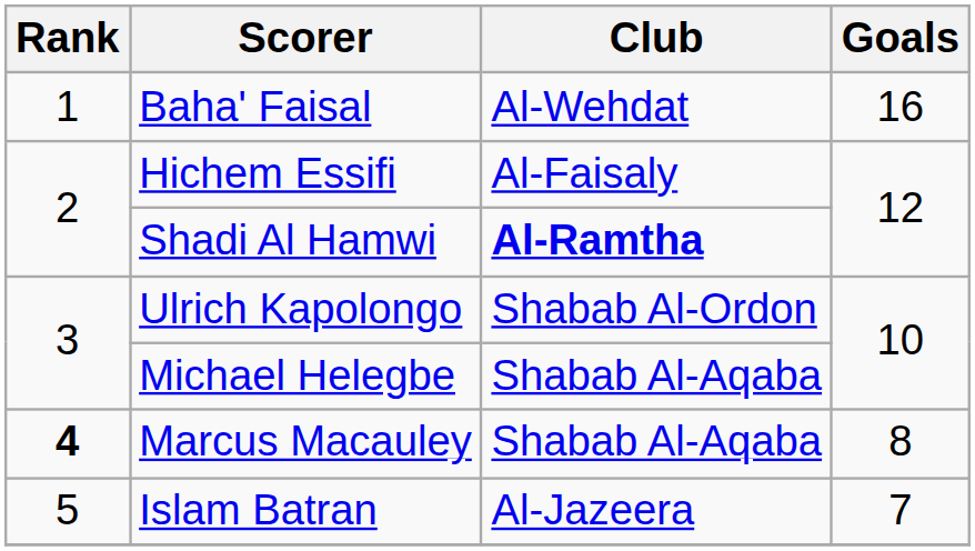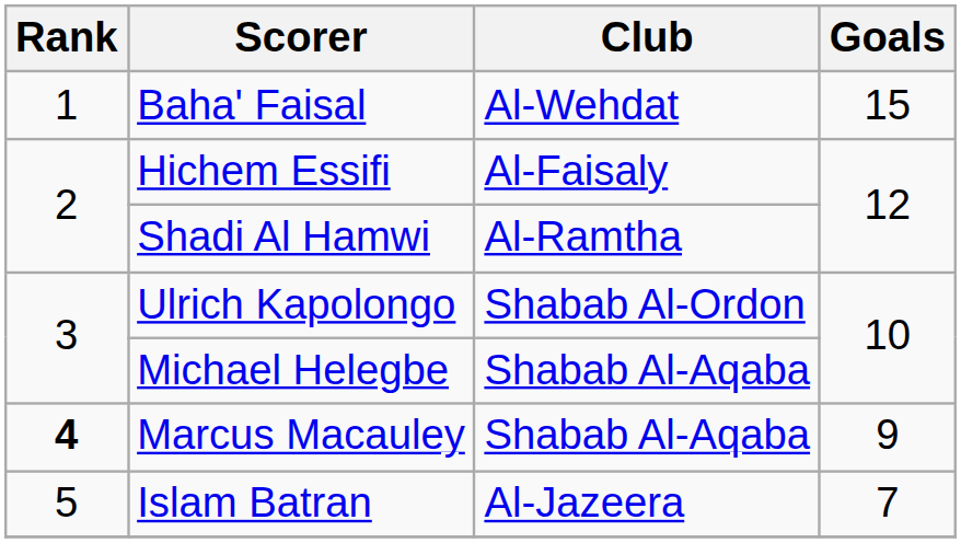 <table class="wikitable" style="text-align:center">
 <tr>
 <th>Rank</th>
 <th>Scorer</th>
 <th>Club</th>
 <th>Goals</th>
 </tr>
 <tr>
 <td align=center rowspan=1>1</td>
 <td align=left> <a href='#'>Baha' Faisal</a></td>
 <td align=left><a href='#'>Al-Wehdat</a></td>
-<td align=center rowspan=1>16</td>
+<td align=center rowspan=1>15</td>
 </tr>
 <tr>
 <td align=center rowspan=2>2</td>
 <td align=left> <a href='#'>Hichem Essifi</a></td>
 <td align=left><a href='#'>Al-Faisaly</a></td>
 <td align=center rowspan=2>12</td>
 </tr>
 <tr>
 <td align=left> <a href='#'>Shadi Al Hamwi</a></td>
-<td align=left><strong><a href='#'>Al-Ramtha</a></strong></td>
+<td align=left><a href='#'>Al-Ramtha</a></td>
 </tr>
 <tr>
 <td align=center rowspan=2>3</td>
 <td align=left> <a href='#'>Ulrich Kapolongo</a></td>
 <td align=left><a href='#'>Shabab Al-Ordon</a></td>
 <td align=center rowspan=2>10</td>
 </tr>
 <tr>
 <td align=left> <a href='#'>Michael Helegbe</a></td>
 <td align=left><a href='#'>Shabab Al-Aqaba</a></td>
 </tr>
 <tr>
 <td align=center rowspan=1><strong>4</strong></td>
 <td align=left> <a href='#'>Marcus Macauley</a></td>
 <td align=left><a href='#'>Shabab Al-Aqaba</a></td>
-<td align=center rowspan=1>8</td>
+<td align=center rowspan=1>9</td>
 </tr>
 <tr>
 <td align=center rowspan=1>5</td>
 <td align=left> <a href='#'>Islam Batran</a></td>
 <td align=left><a href='#'>Al-Jazeera</a></td>
 <td align=center rowspan=1>7</td>
 </tr>
 <tr>
 </tr>
 </table>
